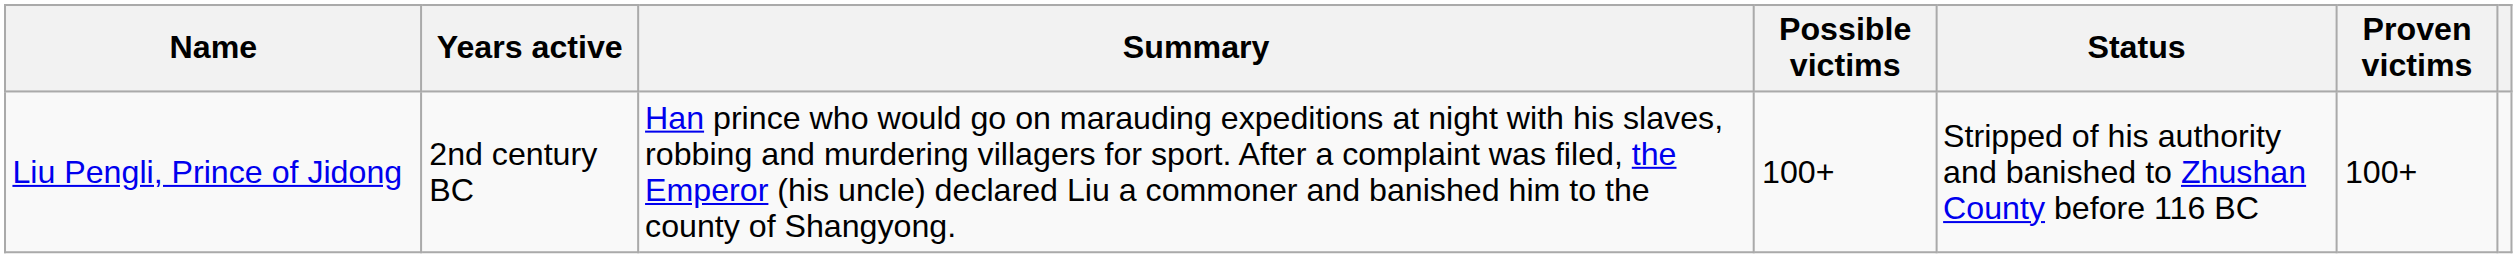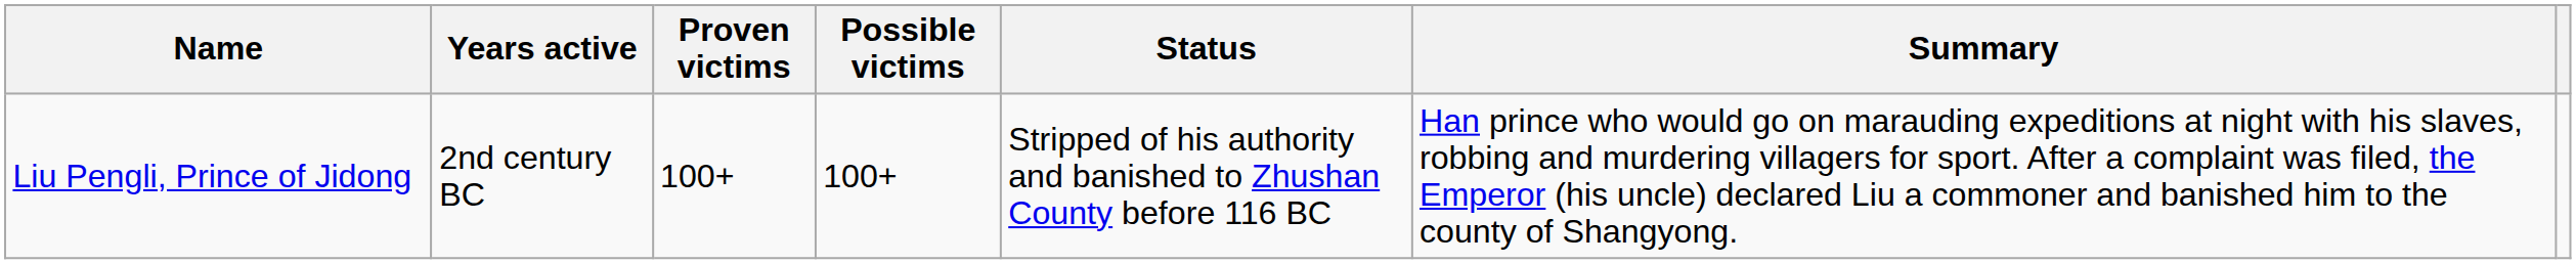 <table class="wikitable sortable">
 <tr>
 <th width="200px">Name</th>
 <th width="100px">Years active</th>
-<th>Summary</th>
+<th data-sort-type="number">Proven victims</th>
 <th data-sort-type="number">Possible victims</th>
 <th>Status</th>
-<th data-sort-type="number">Proven victims</th>
+<th>Summary</th>
 <th></th>
 </tr>
 <tr>
 <td><a href='#'>Liu Pengli, Prince of Jidong</a></td>
 <td data-sort-value="-200">2nd century BC</td>
-<td><a href='#'>Han</a> prince who would go on marauding expeditions at night with his slaves, robbing and murdering villagers for sport. After a complaint was filed, <a href='#'>the Emperor</a> (his uncle) declared Liu a commoner and banished him to the county of Shangyong.</td>
+<td>100+</td>
 <td>100+</td>
 <td>Stripped of his authority and banished to <a href='#'>Zhushan County</a> before  116 BC</td>
-<td>100+</td>
+<td><a href='#'>Han</a> prince who would go on marauding expeditions at night with his slaves, robbing and murdering villagers for sport. After a complaint was filed, <a href='#'>the Emperor</a> (his uncle) declared Liu a commoner and banished him to the county of Shangyong.</td>
 <td></td>
 </tr>
 </table>
